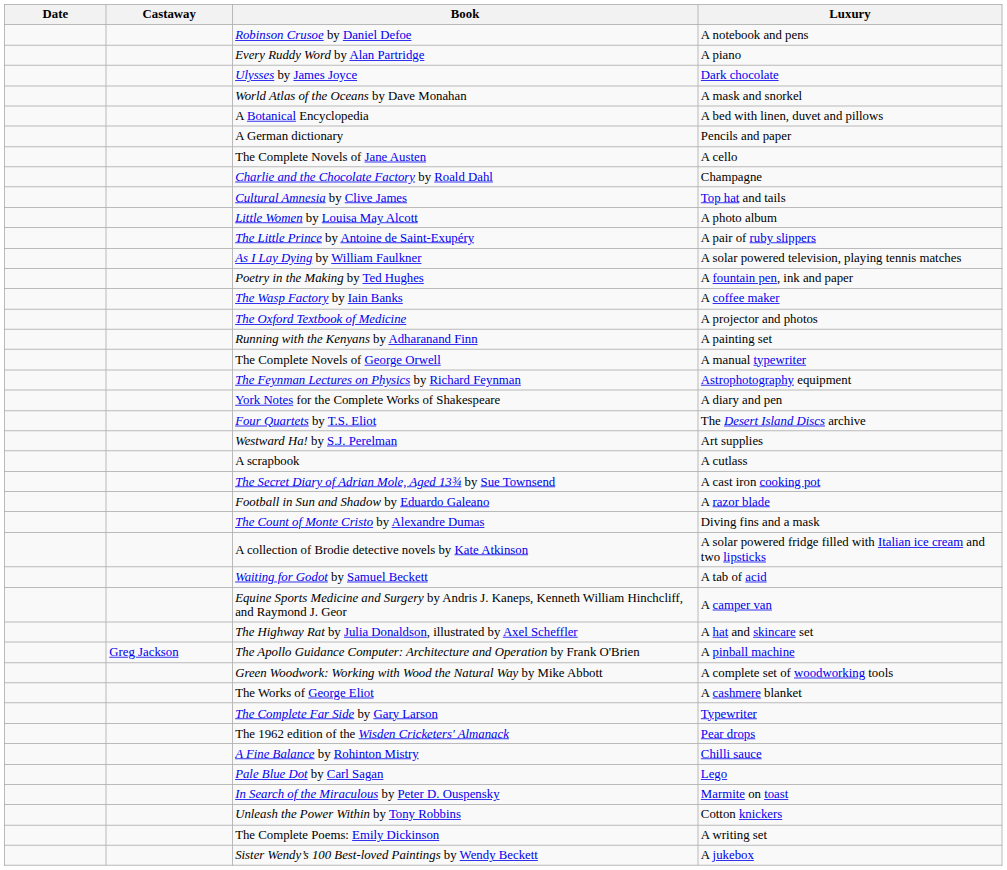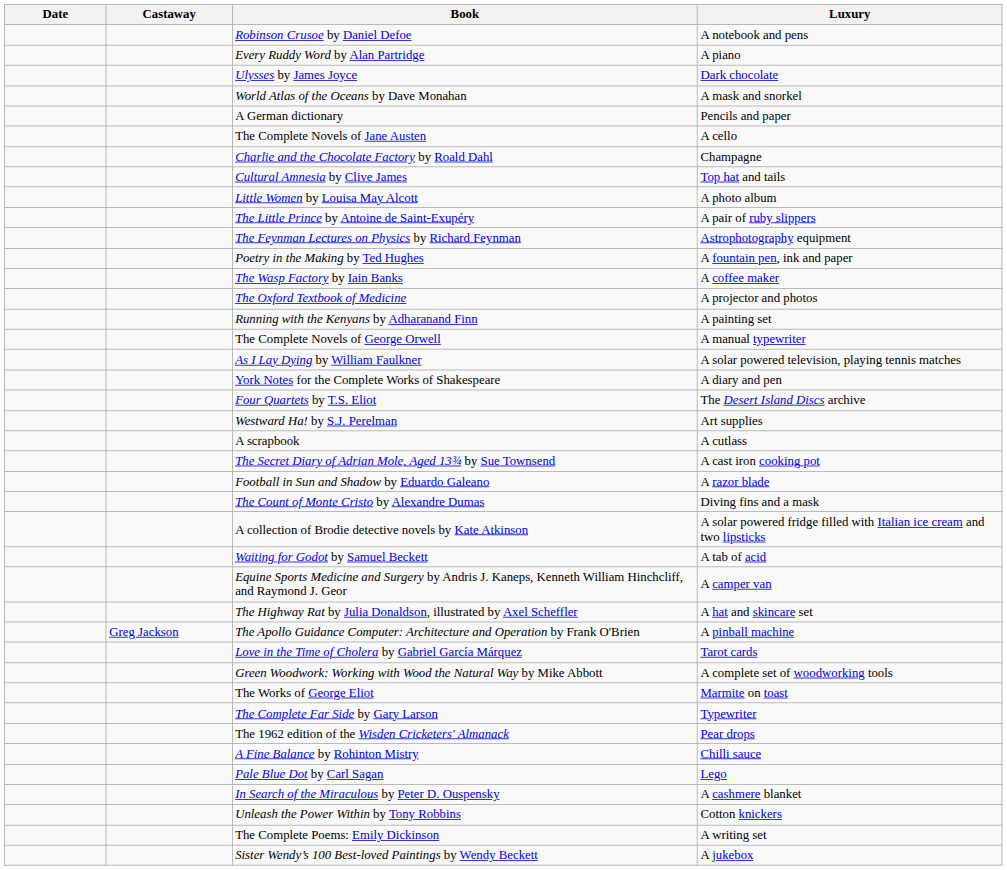 <table class="wikitable sortable">
 <tr>
 <th style="width:120px;">Date</th>
 <th style="width:150px;">Castaway</th>
 <th>Book</th>
 <th>Luxury</th>
 </tr>
 <tr>
 <td></td>
 <td></td>
 <td><em><a href='#'>Robinson Crusoe</a></em> by <a href='#'>Daniel Defoe</a></td>
 <td>A notebook and pens</td>
 </tr>
 <tr>
 <td></td>
 <td></td>
 <td><em>Every Ruddy Word</em> by <a href='#'>Alan Partridge</a></td>
 <td>A piano</td>
 </tr>
 <tr>
 <td></td>
 <td></td>
 <td><em><a href='#'>Ulysses</a></em> by <a href='#'>James Joyce</a></td>
 <td><a href='#'>Dark chocolate</a></td>
 </tr>
 <tr>
 <td></td>
 <td></td>
 <td><em>World Atlas of the Oceans</em> by Dave Monahan</td>
 <td>A mask and snorkel</td>
-</tr>
-<tr>
-<td></td>
-<td></td>
-<td>A <a href='#'>Botanical</a> Encyclopedia</td>
-<td>A bed with linen, duvet and pillows</td>
 </tr>
 <tr>
 <td></td>
 <td></td>
 <td>A German dictionary</td>
 <td>Pencils and paper</td>
 </tr>
 <tr>
 <td></td>
 <td></td>
 <td>The Complete Novels of <a href='#'>Jane Austen</a></td>
 <td>A cello</td>
 </tr>
 <tr>
 <td></td>
 <td></td>
 <td><em><a href='#'>Charlie and the Chocolate Factory</a></em> by <a href='#'>Roald Dahl</a></td>
 <td>Champagne</td>
 </tr>
 <tr>
 <td></td>
 <td></td>
 <td><em><a href='#'>Cultural Amnesia</a></em> by <a href='#'>Clive James</a></td>
 <td><a href='#'>Top hat</a> and tails</td>
 </tr>
 <tr>
 <td></td>
 <td></td>
 <td><em><a href='#'>Little Women</a></em> by <a href='#'>Louisa May Alcott</a></td>
 <td>A photo album</td>
 </tr>
 <tr>
 <td></td>
 <td></td>
 <td><em><a href='#'>The Little Prince</a></em> by <a href='#'>Antoine de Saint-Exupéry</a></td>
 <td>A pair of <a href='#'>ruby slippers</a></td>
 </tr>
 <tr>
 <td></td>
 <td></td>
-<td><em><a href='#'>As I Lay Dying</a></em> by <a href='#'>William Faulkner</a></td>
-<td>A solar powered television, playing tennis matches</td>
+<td><em><a href='#'>The Feynman Lectures on Physics</a></em> by <a href='#'>Richard Feynman</a></td>
+<td><a href='#'>Astrophotography</a> equipment</td>
 </tr>
 <tr>
 <td></td>
 <td></td>
 <td><em>Poetry in the Making</em> by <a href='#'>Ted Hughes</a></td>
 <td>A <a href='#'>fountain pen</a>, ink and paper</td>
 </tr>
 <tr>
 <td></td>
 <td></td>
 <td><em><a href='#'>The Wasp Factory</a></em> by <a href='#'>Iain Banks</a></td>
 <td>A <a href='#'>coffee maker</a></td>
 </tr>
 <tr>
 <td></td>
 <td></td>
 <td><em><a href='#'>The Oxford Textbook of Medicine</a></em></td>
 <td>A projector and photos</td>
 </tr>
 <tr>
 <td></td>
 <td></td>
 <td><em>Running with the Kenyans</em> by <a href='#'>Adharanand Finn</a></td>
 <td>A painting set</td>
 </tr>
 <tr>
 <td></td>
 <td></td>
 <td>The Complete Novels of <a href='#'>George Orwell</a></td>
 <td>A manual <a href='#'>typewriter</a></td>
 </tr>
 <tr>
 <td></td>
 <td></td>
-<td><em><a href='#'>The Feynman Lectures on Physics</a></em> by <a href='#'>Richard Feynman</a></td>
-<td><a href='#'>Astrophotography</a> equipment</td>
+<td><em><a href='#'>As I Lay Dying</a></em> by <a href='#'>William Faulkner</a></td>
+<td>A solar powered television, playing tennis matches</td>
 </tr>
 <tr>
 <td></td>
 <td></td>
 <td><a href='#'>York Notes</a> for the Complete Works of Shakespeare</td>
 <td>A diary and pen</td>
 </tr>
 <tr>
 <td></td>
 <td></td>
 <td><em><a href='#'>Four Quartets</a></em> by <a href='#'>T.S. Eliot</a></td>
 <td>The <em><a href='#'>Desert Island Discs</a></em> archive</td>
 </tr>
 <tr>
 <td></td>
 <td></td>
 <td><em>Westward Ha!</em> by <a href='#'>S.J. Perelman</a></td>
 <td>Art supplies</td>
 </tr>
 <tr>
 <td></td>
 <td></td>
 <td>A scrapbook</td>
 <td>A cutlass</td>
 </tr>
 <tr>
 <td></td>
 <td></td>
 <td><em><a href='#'>The Secret Diary of Adrian Mole, Aged 13¾</a></em> by <a href='#'>Sue Townsend</a></td>
 <td>A cast iron <a href='#'>cooking pot</a></td>
 </tr>
 <tr>
 <td></td>
 <td></td>
 <td><em>Football in Sun and Shadow</em> by <a href='#'>Eduardo Galeano</a></td>
 <td>A <a href='#'>razor blade</a></td>
 </tr>
 <tr>
 <td></td>
 <td></td>
 <td><em><a href='#'>The Count of Monte Cristo</a></em> by <a href='#'>Alexandre Dumas</a></td>
 <td>Diving fins and a mask</td>
 </tr>
 <tr>
 <td></td>
 <td></td>
 <td>A collection of Brodie detective novels by <a href='#'>Kate Atkinson</a></td>
 <td>A solar powered fridge filled with <a href='#'>Italian ice cream</a> and two <a href='#'>lipsticks</a></td>
 </tr>
 <tr>
 <td></td>
 <td></td>
 <td><em><a href='#'>Waiting for Godot</a></em> by <a href='#'>Samuel Beckett</a></td>
 <td>A tab of <a href='#'>acid</a></td>
 </tr>
 <tr>
 <td></td>
 <td></td>
 <td><em>Equine Sports Medicine and Surgery</em> by Andris J. Kaneps, Kenneth William Hinchcliff, and Raymond J. Geor</td>
 <td>A <a href='#'>camper van</a></td>
 </tr>
 <tr>
 <td></td>
 <td></td>
 <td><em>The Highway Rat</em> by <a href='#'>Julia Donaldson</a>, illustrated by <a href='#'>Axel Scheffler</a></td>
 <td>A <a href='#'>hat</a> and <a href='#'>skincare</a> set</td>
 </tr>
 <tr>
 <td></td>
 <td><a href='#'>Greg Jackson</a></td>
 <td><em>The Apollo Guidance Computer: Architecture and Operation</em> by Frank O'Brien</td>
 <td>A <a href='#'>pinball machine</a></td>
 </tr>
 <tr>
 <td></td>
 <td></td>
+<td><em><a href='#'>Love in the Time of Cholera</a></em> by <a href='#'>Gabriel García Márquez</a></td>
+<td><a href='#'>Tarot cards</a></td>
+</tr>
+<tr>
+<td></td>
+<td></td>
 <td><em>Green Woodwork: Working with Wood the Natural Way</em> by Mike Abbott</td>
 <td>A complete set of <a href='#'>woodworking</a> tools</td>
 </tr>
 <tr>
 <td></td>
 <td></td>
 <td>The Works of <a href='#'>George Eliot</a></td>
-<td>A <a href='#'>cashmere</a> blanket</td>
+<td><a href='#'>Marmite</a> on <a href='#'>toast</a></td>
 </tr>
 <tr>
 <td></td>
 <td></td>
 <td><em><a href='#'>The Complete Far Side</a></em> by <a href='#'>Gary Larson</a></td>
 <td><a href='#'>Typewriter</a></td>
 </tr>
 <tr>
 <td></td>
 <td></td>
 <td>The 1962 edition of the <em><a href='#'>Wisden Cricketers' Almanack</a></em></td>
 <td><a href='#'>Pear drops</a></td>
 </tr>
 <tr>
 <td></td>
 <td></td>
 <td><em><a href='#'>A Fine Balance</a></em> by <a href='#'>Rohinton Mistry</a></td>
 <td><a href='#'>Chilli sauce</a></td>
 </tr>
 <tr>
 <td></td>
 <td></td>
 <td><em><a href='#'>Pale Blue Dot</a></em> by <a href='#'>Carl Sagan</a></td>
 <td><a href='#'>Lego</a></td>
 </tr>
 <tr>
 <td></td>
 <td></td>
 <td><em><a href='#'>In Search of the Miraculous</a></em> by <a href='#'>Peter D. Ouspensky</a></td>
-<td><a href='#'>Marmite</a> on <a href='#'>toast</a></td>
+<td>A <a href='#'>cashmere</a> blanket</td>
 </tr>
 <tr>
 <td></td>
 <td></td>
 <td><em>Unleash the Power Within</em> by <a href='#'>Tony Robbins</a></td>
 <td>Cotton <a href='#'>knickers</a></td>
 </tr>
 <tr>
 <td></td>
 <td></td>
 <td>The Complete Poems: <a href='#'>Emily Dickinson</a></td>
 <td>A writing set</td>
 </tr>
 <tr>
 <td></td>
 <td></td>
 <td><em>Sister Wendy’s 100 Best-loved Paintings</em> by <a href='#'>Wendy Beckett</a></td>
 <td>A <a href='#'>jukebox</a></td>
 </tr>
 </table>
